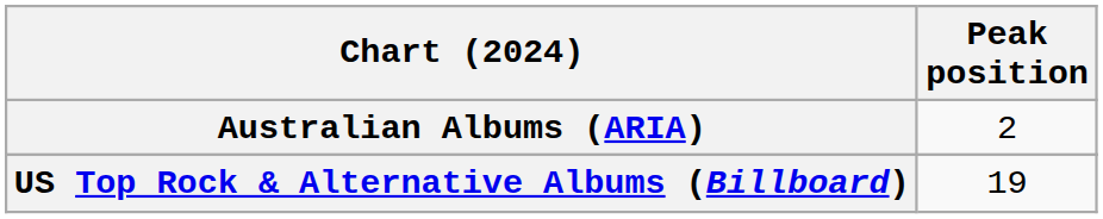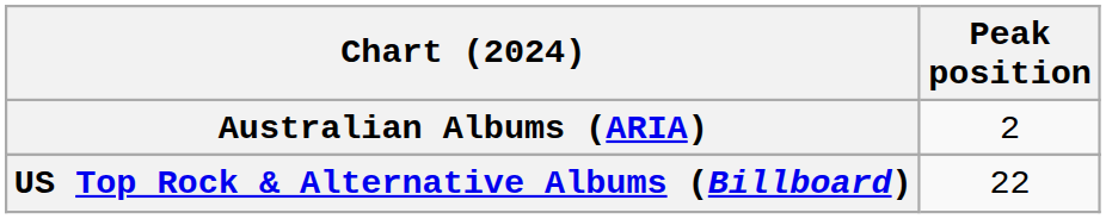 <table class="wikitable sortable plainrowheaders" style="text-align:center">
 <tr>
 <th scope="col">Chart (2024)</th>
 <th scope="col">Peak<br>position</th>
 </tr>
 <tr>
 <th scope="row">Australian Albums (<a href='#'>ARIA</a>)</th>
 <td>2</td>
 </tr>
 <tr>
 </tr>
 <tr>
 </tr>
 <tr>
 </tr>
 <tr>
 </tr>
 <tr>
 </tr>
 <tr>
 </tr>
 <tr>
 </tr>
 <tr>
 <th scope="row">US <a href='#'>Top Rock & Alternative Albums</a> (<em><a href='#'>Billboard</a></em>)</th>
-<td>19</td>
+<td>22</td>
 </tr>
 </table>
